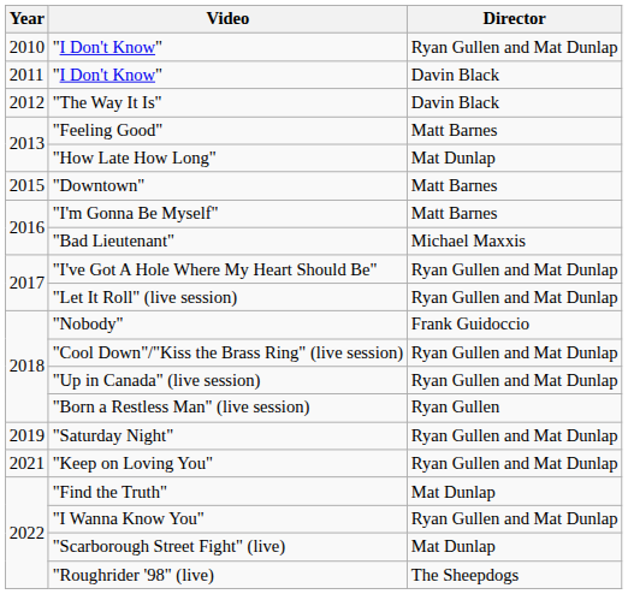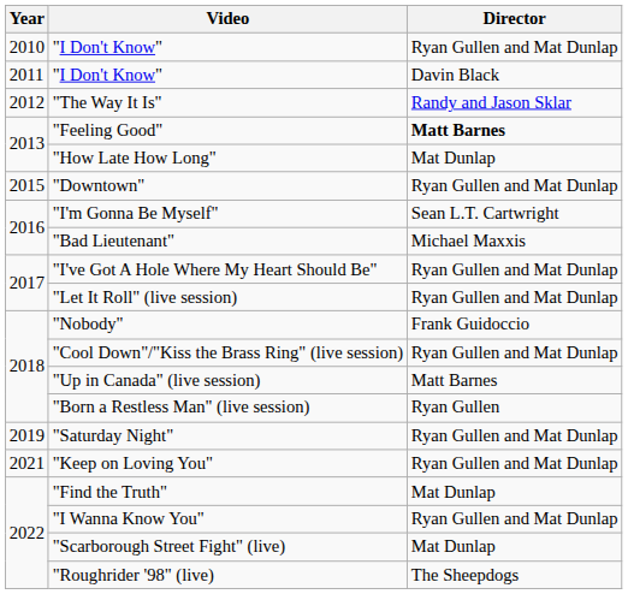 <table class="wikitable">
 <tr>
 <th>Year</th>
 <th>Video</th>
 <th>Director</th>
 </tr>
 <tr>
 <td>2010</td>
 <td>"<a href='#'>I Don't Know</a>"</td>
 <td>Ryan Gullen and Mat Dunlap</td>
 </tr>
 <tr>
 <td>2011</td>
 <td>"<a href='#'>I Don't Know</a>"</td>
 <td>Davin Black</td>
 </tr>
 <tr>
 <td>2012</td>
 <td>"The Way It Is"</td>
-<td>Davin Black</td>
+<td><a href='#'>Randy and Jason Sklar</a></td>
 </tr>
 <tr>
 <td rowspan="2">2013</td>
 <td>"Feeling Good"</td>
-<td>Matt Barnes</td>
+<td><strong>Matt Barnes</strong></td>
 </tr>
 <tr>
 <td>"How Late How Long"</td>
 <td>Mat Dunlap</td>
 </tr>
 <tr>
 <td>2015</td>
 <td>"Downtown"</td>
-<td>Matt Barnes</td>
+<td>Ryan Gullen and Mat Dunlap</td>
 </tr>
 <tr>
 <td rowspan="2">2016</td>
 <td>"I'm Gonna Be Myself"</td>
-<td>Matt Barnes</td>
+<td>Sean L.T. Cartwright</td>
 </tr>
 <tr>
 <td>"Bad Lieutenant"</td>
 <td>Michael Maxxis</td>
 </tr>
 <tr>
 <td rowspan="2">2017</td>
 <td>"I've Got A Hole Where My Heart Should Be"</td>
 <td>Ryan Gullen and Mat Dunlap</td>
 </tr>
 <tr>
 <td>"Let It Roll" (live session)</td>
 <td>Ryan Gullen and Mat Dunlap</td>
 </tr>
 <tr>
 <td rowspan="4">2018</td>
 <td>"Nobody"</td>
 <td>Frank Guidoccio</td>
 </tr>
 <tr>
 <td>"Cool Down"/"Kiss the Brass Ring" (live session)</td>
 <td>Ryan Gullen and Mat Dunlap</td>
 </tr>
 <tr>
 <td>"Up in Canada" (live session)</td>
-<td>Ryan Gullen and Mat Dunlap</td>
+<td>Matt Barnes</td>
 </tr>
 <tr>
 <td>"Born a Restless Man" (live session)</td>
 <td>Ryan Gullen</td>
 </tr>
 <tr>
 <td>2019</td>
 <td>"Saturday Night"</td>
 <td>Ryan Gullen and Mat Dunlap</td>
 </tr>
 <tr>
 <td>2021</td>
 <td>"Keep on Loving You"</td>
 <td>Ryan Gullen and Mat Dunlap</td>
 </tr>
 <tr>
 <td rowspan="4">2022</td>
 <td>"Find the Truth"</td>
 <td>Mat Dunlap</td>
 </tr>
 <tr>
 <td>"I Wanna Know You"</td>
 <td>Ryan Gullen and Mat Dunlap</td>
 </tr>
 <tr>
 <td>"Scarborough Street Fight" (live)</td>
 <td>Mat Dunlap</td>
 </tr>
 <tr>
 <td>"Roughrider '98" (live)</td>
 <td>The Sheepdogs</td>
 </tr>
 </table>
